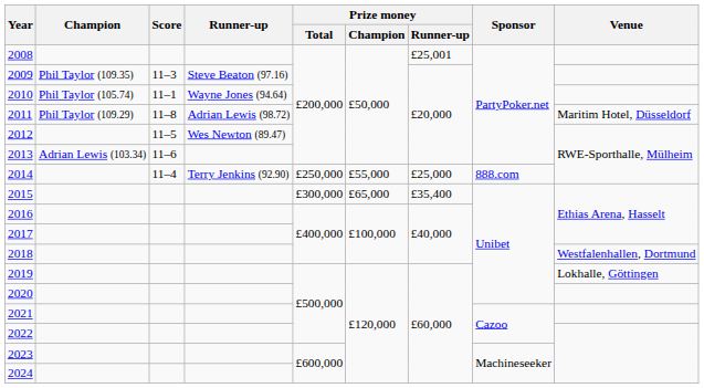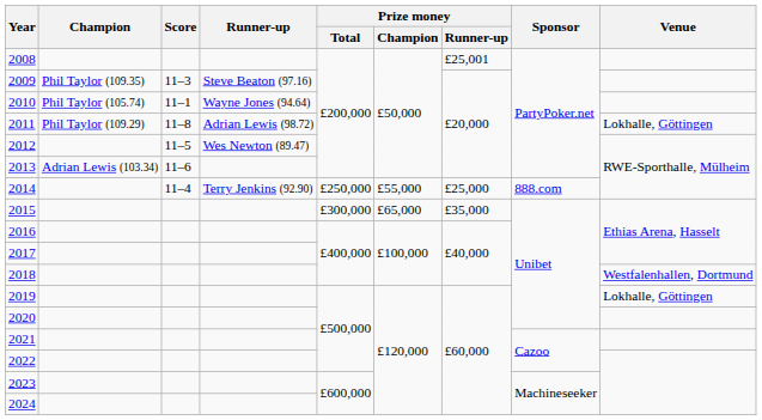 <table class="wikitable">
 <tr>
 <th rowspan=2>Year</th>
 <th rowspan=2>Champion </th>
 <th rowspan=2>Score</th>
 <th rowspan=2>Runner-up </th>
 <th colspan=3>Prize money</th>
 <th rowspan=2>Sponsor</th>
 <th rowspan=2>Venue</th>
 </tr>
 <tr>
 <th>Total</th>
 <th>Champion</th>
 <th>Runner-up</th>
 </tr>
 <tr>
 <td><a href='#'>2008</a></td>
 <td></td>
 <td></td>
 <td></td>
 <td rowspan=6>£200,000</td>
 <td rowspan=6>£50,000</td>
 <td>£25,001</td>
 <td rowspan=6><a href='#'>PartyPoker.net</a></td>
 <td></td>
 </tr>
 <tr>
 <td><a href='#'>2009</a></td>
 <td> <a href='#'>Phil Taylor</a> <small><span>(109.35)</span></small></td>
 <td>11–3</td>
 <td> <a href='#'>Steve Beaton</a> <small><span>(97.16)</span></small></td>
 <td rowspan=5>£20,000</td>
 <td></td>
 </tr>
 <tr>
 <td><a href='#'>2010</a></td>
 <td> <a href='#'>Phil Taylor</a> <small><span>(105.74)</span></small></td>
 <td>11–1</td>
 <td> <a href='#'>Wayne Jones</a> <small><span>(94.64)</span></small></td>
 <td></td>
 </tr>
 <tr>
 <td><a href='#'>2011</a></td>
 <td> <a href='#'>Phil Taylor</a> <small><span>(109.29)</span></small></td>
 <td>11–8</td>
 <td> <a href='#'>Adrian Lewis</a> <small><span>(98.72)</span></small></td>
-<td> Maritim Hotel, <a href='#'>Düsseldorf</a></td>
+<td> Lokhalle, <a href='#'>Göttingen</a></td>
 </tr>
 <tr>
 <td><a href='#'>2012</a></td>
 <td></td>
 <td>11–5</td>
 <td> <a href='#'>Wes Newton</a> <small><span>(89.47)</span></small></td>
 <td rowspan=3> RWE-Sporthalle, <a href='#'>Mülheim</a></td>
 </tr>
 <tr>
 <td><a href='#'>2013</a></td>
 <td> <a href='#'>Adrian Lewis</a> <small><span>(103.34)</span></small></td>
 <td>11–6</td>
 <td></td>
 </tr>
 <tr>
 <td><a href='#'>2014</a></td>
 <td></td>
 <td>11–4</td>
 <td> <a href='#'>Terry Jenkins</a> <small><span>(92.90)</span></small></td>
 <td>£250,000</td>
 <td>£55,000</td>
 <td>£25,000</td>
 <td><a href='#'>888.com</a></td>
 </tr>
 <tr>
 <td><a href='#'>2015</a></td>
 <td></td>
 <td></td>
 <td></td>
 <td>£300,000</td>
 <td>£65,000</td>
-<td>£35,400</td>
+<td>£35,000</td>
 <td rowspan=6><a href='#'>Unibet</a></td>
 <td rowspan=3> <a href='#'>Ethias Arena</a>, <a href='#'>Hasselt</a></td>
 </tr>
 <tr>
 <td><a href='#'>2016</a></td>
 <td></td>
 <td></td>
 <td></td>
 <td rowspan=3>£400,000</td>
 <td rowspan=3>£100,000</td>
 <td rowspan=3>£40,000</td>
 </tr>
 <tr>
 <td><a href='#'>2017</a></td>
 <td></td>
 <td></td>
 <td></td>
 </tr>
 <tr>
 <td><a href='#'>2018</a></td>
 <td></td>
 <td></td>
 <td></td>
 <td> <a href='#'>Westfalenhallen</a>, <a href='#'>Dortmund</a></td>
 </tr>
 <tr>
 <td><a href='#'>2019</a></td>
 <td></td>
 <td></td>
 <td></td>
 <td rowspan=4>£500,000</td>
 <td rowspan=6>£120,000</td>
 <td rowspan=6>£60,000</td>
 <td> Lokhalle, <a href='#'>Göttingen</a></td>
 </tr>
 <tr>
 <td><a href='#'>2020</a></td>
 <td></td>
 <td></td>
 <td></td>
 <td></td>
 </tr>
 <tr>
 <td><a href='#'>2021</a></td>
 <td></td>
 <td></td>
 <td></td>
 <td rowspan=2><a href='#'>Cazoo</a></td>
 <td></td>
 </tr>
 <tr>
 <td><a href='#'>2022</a></td>
 <td></td>
 <td></td>
 <td></td>
 <td rowspan=3></td>
 </tr>
 <tr>
 <td><a href='#'>2023</a></td>
 <td></td>
 <td></td>
 <td></td>
 <td rowspan=4>£600,000</td>
 <td rowspan=2>Machineseeker</td>
 </tr>
 <tr>
 <td><a href='#'>2024</a></td>
 <td></td>
 <td></td>
 <td></td>
 </tr>
 </table>
